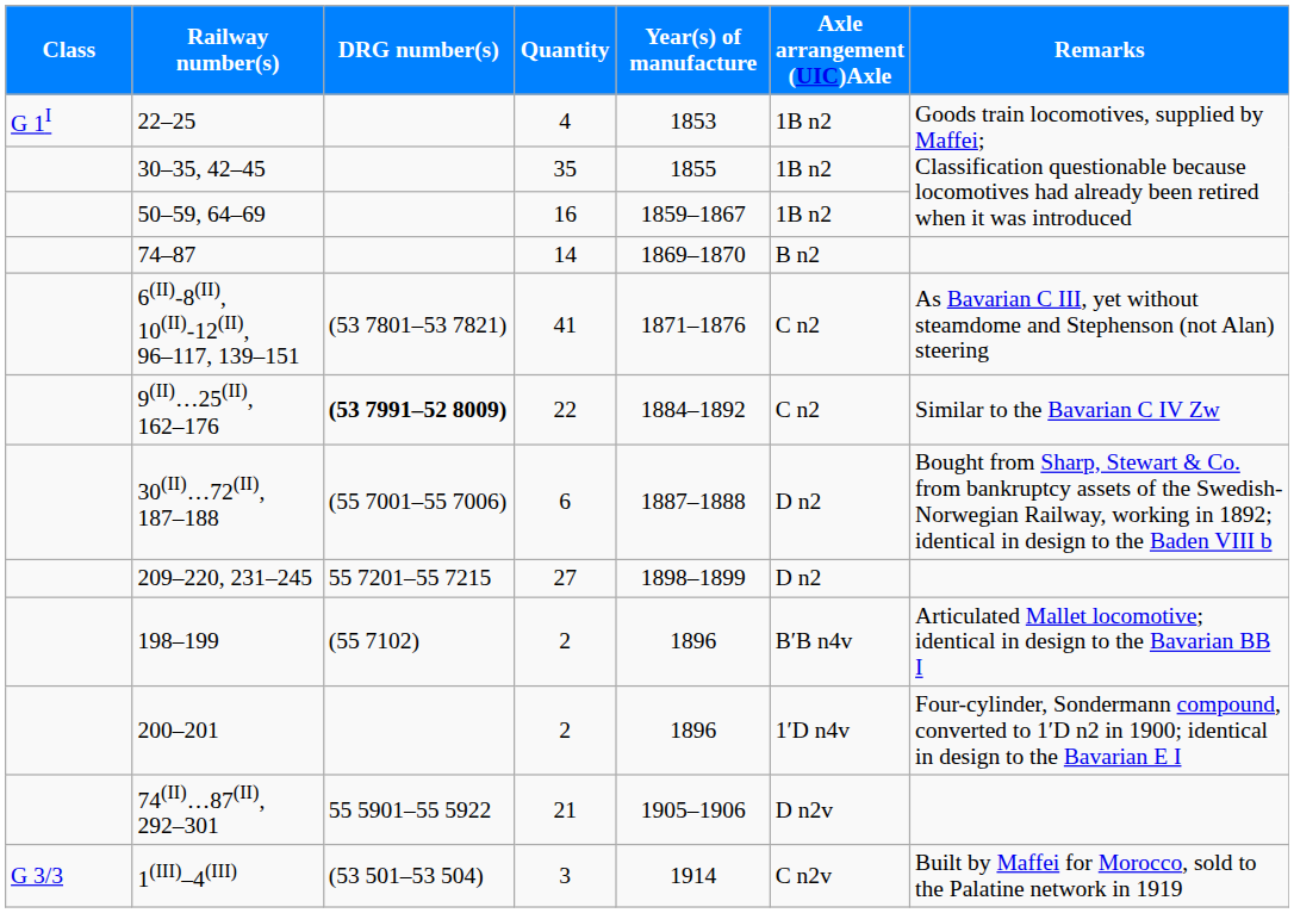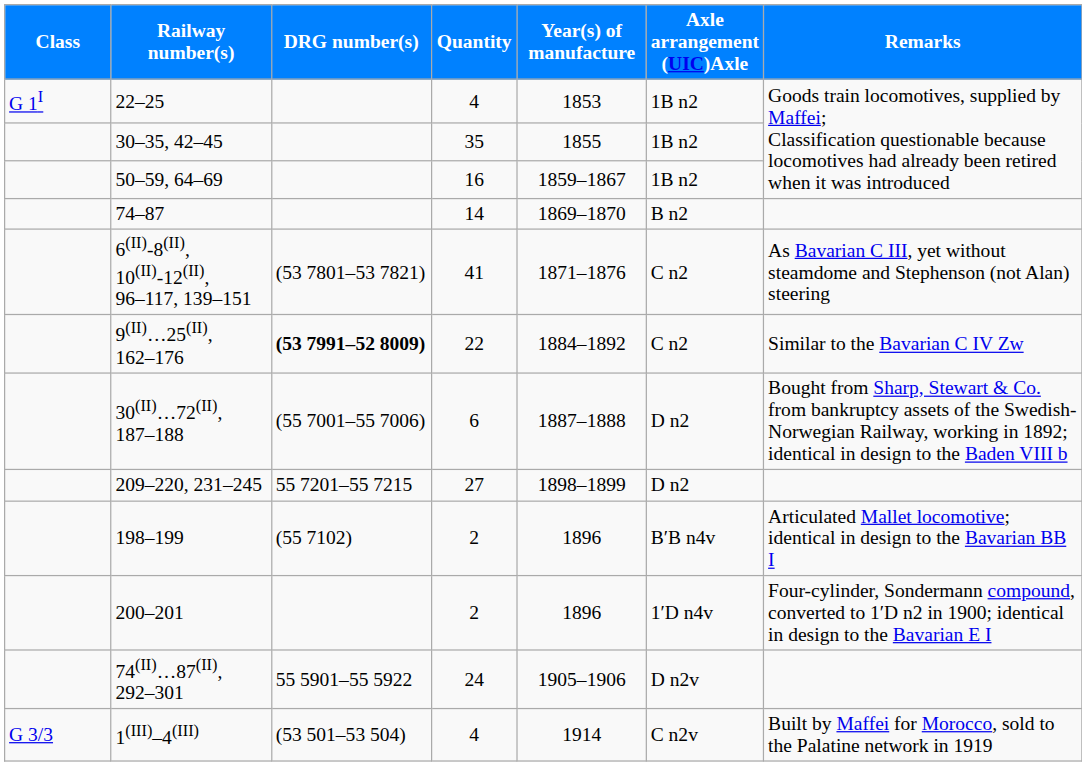 <table class="wikitable"  width="100%">
 <tr>
 <th style="color:#ffffff; background:#0081ff" width="10%">Class</th>
 <th style="color:#ffffff; background:#0081ff" width="15%">Railway number(s)</th>
 <th style="color:#ffffff; background:#0081ff" width="15%">DRG number(s)</th>
 <th style="color:#ffffff; background:#0081ff" width="8%">Quantity</th>
 <th style="color:#ffffff; background:#0081ff" width="12%">Year(s) of manufacture</th>
 <th style="color:#ffffff; background:#0081ff" width="10%">Axle arrangement (<a href='#'>UIC</a>)Axle</th>
 <th style="color:#ffffff; background:#0081ff" width="30%">Remarks</th>
 </tr>
 <tr>
 <td><a href='#'>G 1<sup>I</sup></a></td>
 <td>22–25</td>
 <td></td>
 <td align="center">4</td>
 <td align="center">1853</td>
 <td>1B n2</td>
 <td rowspan="3">Goods train locomotives, supplied by <a href='#'>Maffei</a>; <br>Classification questionable because locomotives had already been retired when it was introduced</td>
 </tr>
 <tr>
 <td></td>
 <td>30–35, 42–45</td>
 <td></td>
 <td align="center">35</td>
 <td align="center">1855</td>
 <td>1B n2</td>
 </tr>
 <tr>
 <td></td>
 <td>50–59, 64–69</td>
 <td></td>
 <td align="center">16</td>
 <td align="center">1859–1867</td>
 <td>1B n2</td>
 </tr>
 <tr>
 <td></td>
 <td>74–87</td>
 <td></td>
 <td align="center">14</td>
 <td align="center">1869–1870</td>
 <td>B n2</td>
 <td></td>
 </tr>
 <tr>
 <td></td>
 <td>6<sup>(II)</sup>-8<sup>(II)</sup>, 10<sup>(II)</sup>-12<sup>(II)</sup>, <br>96–117, 139–151</td>
 <td>(53 7801–53 7821)</td>
 <td align="center">41</td>
 <td align="center">1871–1876</td>
 <td>C n2</td>
 <td>As <a href='#'>Bavarian C III</a>, yet without steamdome and Stephenson (not Alan) steering</td>
 </tr>
 <tr>
 <td></td>
 <td>9<sup>(II)</sup>…25<sup>(II)</sup>, <br>162–176</td>
 <td><strong>(53 7991–52 8009)</strong></td>
 <td align="center">22</td>
 <td align="center">1884–1892</td>
 <td>C n2</td>
 <td>Similar to the <a href='#'>Bavarian C IV Zw</a></td>
 </tr>
 <tr>
 <td></td>
 <td>30<sup>(II)</sup>…72<sup>(II)</sup>, <br>187–188</td>
 <td>(55 7001–55 7006)</td>
 <td align="center">6</td>
 <td align="center">1887–1888</td>
 <td>D n2</td>
 <td>Bought from <a href='#'>Sharp, Stewart & Co.</a> from bankruptcy assets of the Swedish-Norwegian Railway, working in 1892; identical in design to the <a href='#'>Baden VIII b</a></td>
 </tr>
 <tr>
 <td></td>
 <td>209–220, 231–245</td>
 <td>55 7201–55 7215</td>
 <td align="center">27</td>
 <td align="center">1898–1899</td>
 <td>D n2</td>
 <td></td>
 </tr>
 <tr>
 <td></td>
 <td>198–199</td>
 <td>(55 7102)</td>
 <td align="center">2</td>
 <td align="center">1896</td>
 <td>B′B n4v</td>
 <td>Articulated <a href='#'>Mallet locomotive</a>; identical in design to the <a href='#'>Bavarian BB I</a></td>
 </tr>
 <tr>
 <td></td>
 <td>200–201</td>
 <td></td>
 <td align="center">2</td>
 <td align="center">1896</td>
 <td>1′D n4v</td>
 <td>Four-cylinder, Sondermann <a href='#'>compound</a>, converted to 1′D n2 in 1900; identical in design to the <a href='#'>Bavarian E I</a></td>
 </tr>
 <tr>
 <td></td>
 <td>74<sup>(II)</sup>…87<sup>(II)</sup>, <br>292–301</td>
 <td>55 5901–55 5922</td>
-<td align="center">21</td>
+<td align="center">24</td>
 <td align="center">1905–1906</td>
 <td>D n2v</td>
 <td></td>
 </tr>
 <tr>
 <td><a href='#'>G 3/3</a></td>
 <td>1<sup>(III)</sup>–4<sup>(III)</sup></td>
 <td>(53 501–53 504)</td>
-<td align="center">3</td>
+<td align="center">4</td>
 <td align="center">1914</td>
 <td>C n2v</td>
 <td>Built by <a href='#'>Maffei</a> for <a href='#'>Morocco</a>, sold to the Palatine network in 1919</td>
 </tr>
 </table>
